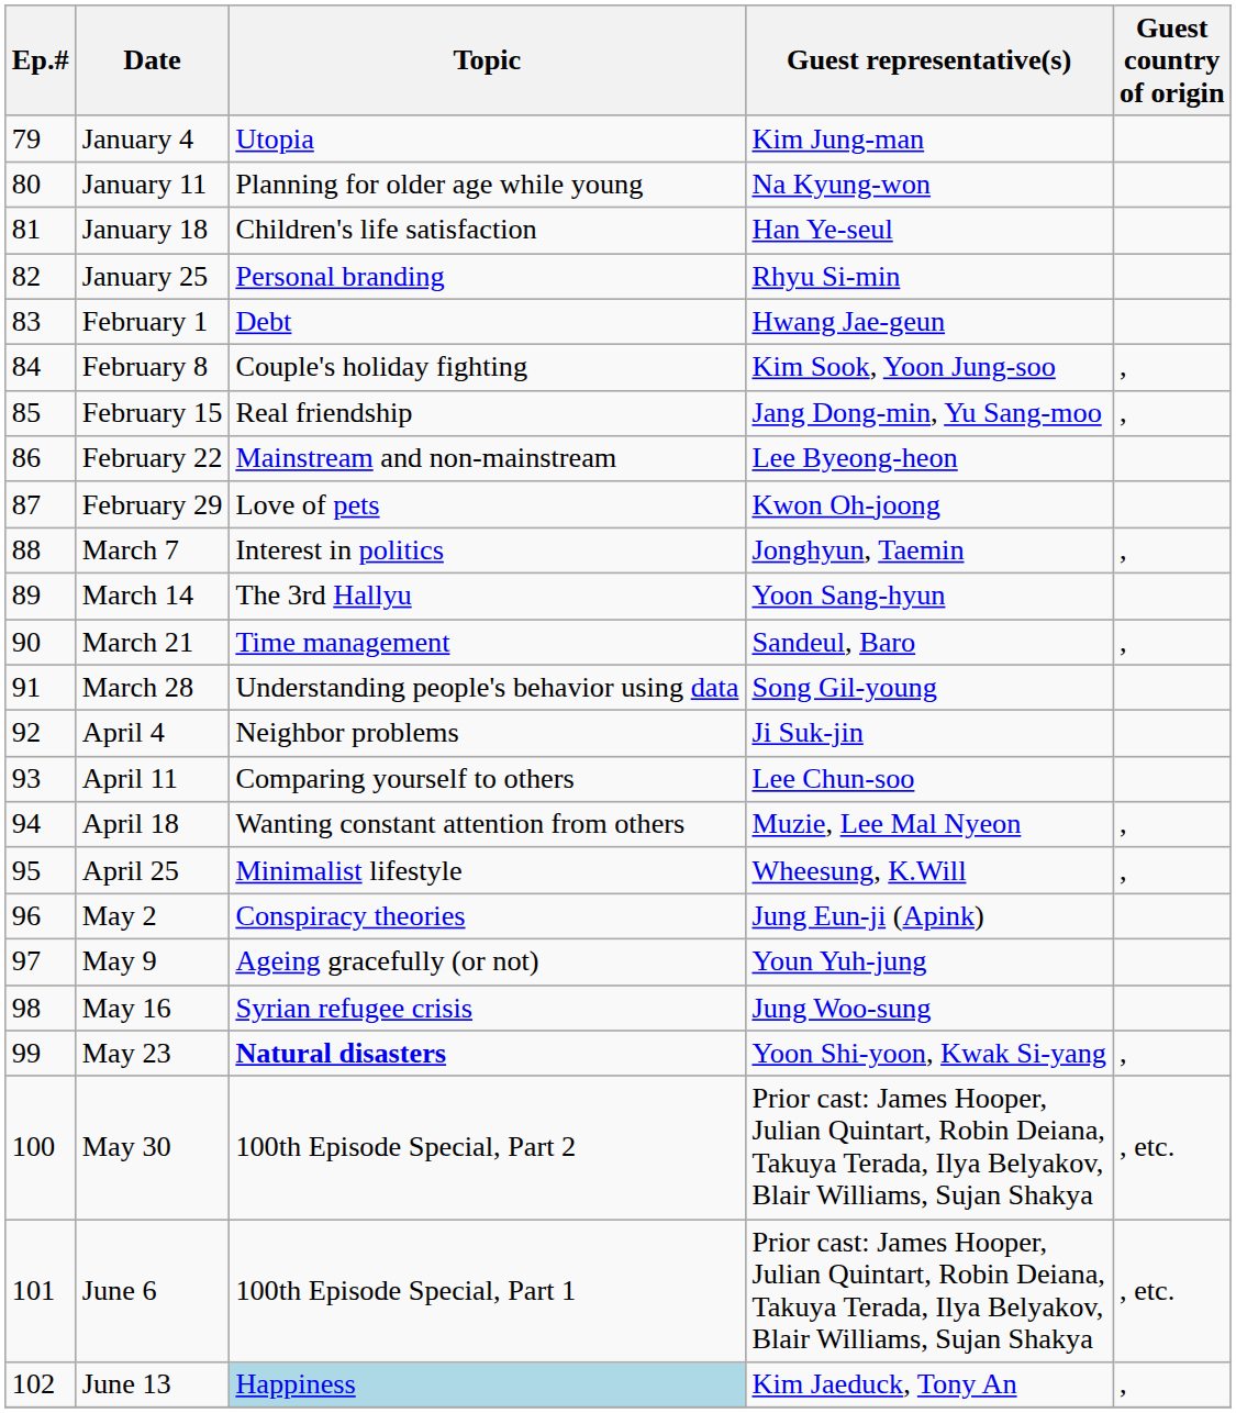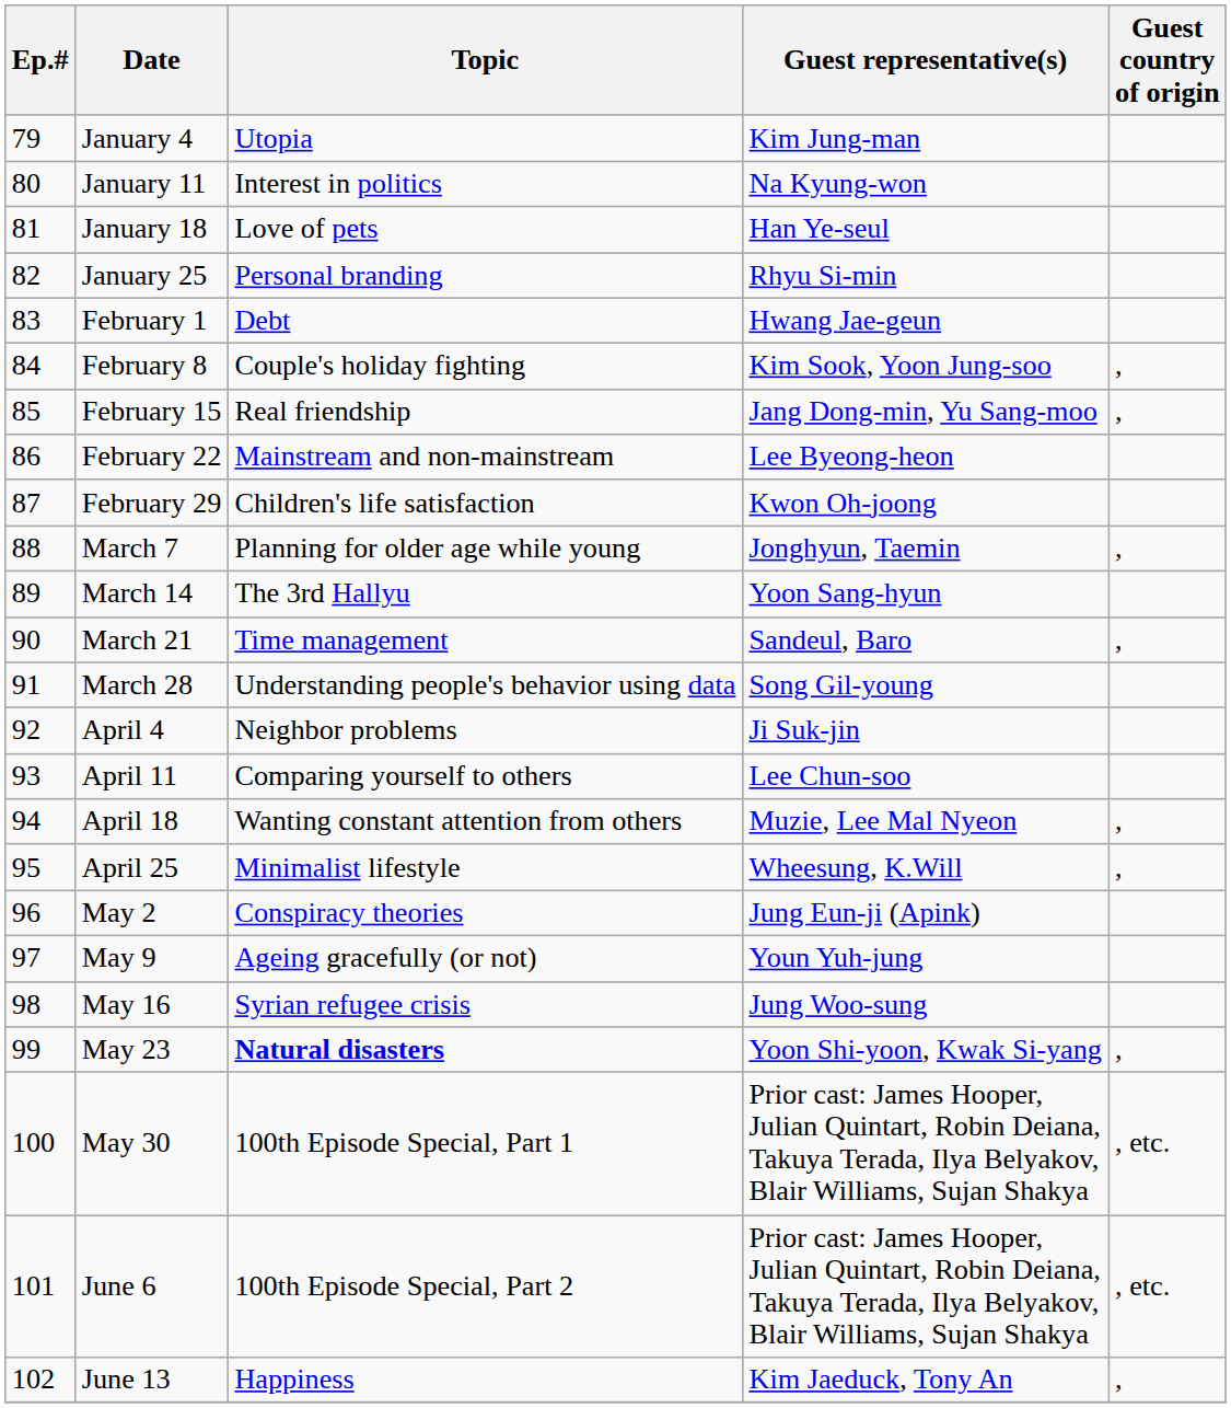 <table class="wikitable">
 <tr>
 <th>Ep.#</th>
 <th>Date</th>
 <th>Topic</th>
 <th>Guest representative(s)</th>
 <th>Guest<br>country<br>of origin</th>
 </tr>
 <tr>
 <td>79</td>
 <td>January 4</td>
 <td><a href='#'>Utopia</a></td>
 <td><a href='#'>Kim Jung-man</a></td>
 <td></td>
 </tr>
 <tr>
 <td>80</td>
 <td>January 11</td>
-<td>Planning for older age while young</td>
+<td>Interest in <a href='#'>politics</a></td>
 <td><a href='#'>Na Kyung-won</a></td>
 <td></td>
 </tr>
 <tr>
 <td>81</td>
 <td>January 18</td>
-<td>Children's life satisfaction</td>
+<td>Love of <a href='#'>pets</a></td>
 <td><a href='#'>Han Ye-seul</a></td>
 <td></td>
 </tr>
 <tr>
 <td>82</td>
 <td>January 25</td>
 <td><a href='#'>Personal branding</a></td>
 <td><a href='#'>Rhyu Si-min</a></td>
 <td></td>
 </tr>
 <tr>
 <td>83</td>
 <td>February 1</td>
 <td><a href='#'>Debt</a></td>
 <td><a href='#'>Hwang Jae-geun</a></td>
 <td></td>
 </tr>
 <tr>
 <td>84</td>
 <td>February 8</td>
 <td>Couple's holiday fighting</td>
 <td><a href='#'>Kim Sook</a>, <a href='#'>Yoon Jung-soo</a></td>
 <td>, </td>
 </tr>
 <tr>
 <td>85</td>
 <td>February 15</td>
 <td>Real friendship</td>
 <td><a href='#'>Jang Dong-min</a>, <a href='#'>Yu Sang-moo</a></td>
 <td>, </td>
 </tr>
 <tr>
 <td>86</td>
 <td>February 22</td>
 <td><a href='#'>Mainstream</a> and non-mainstream</td>
 <td><a href='#'>Lee Byeong-heon</a></td>
 <td></td>
 </tr>
 <tr>
 <td>87</td>
 <td>February 29</td>
-<td>Love of <a href='#'>pets</a></td>
+<td>Children's life satisfaction</td>
 <td><a href='#'>Kwon Oh-joong</a></td>
 <td></td>
 </tr>
 <tr>
 <td>88</td>
 <td>March 7</td>
-<td>Interest in <a href='#'>politics</a></td>
+<td>Planning for older age while young</td>
 <td><a href='#'>Jonghyun</a>, <a href='#'>Taemin</a></td>
 <td>, </td>
 </tr>
 <tr>
 <td>89</td>
 <td>March 14</td>
 <td>The 3rd <a href='#'>Hallyu</a></td>
 <td><a href='#'>Yoon Sang-hyun</a></td>
 <td></td>
 </tr>
 <tr>
 <td>90</td>
 <td>March 21</td>
 <td><a href='#'>Time management</a></td>
 <td><a href='#'>Sandeul</a>, <a href='#'>Baro</a></td>
 <td>, </td>
 </tr>
 <tr>
 <td>91</td>
 <td>March 28</td>
 <td>Understanding people's behavior using <a href='#'>data</a></td>
 <td><a href='#'>Song Gil-young</a></td>
 <td></td>
 </tr>
 <tr>
 <td>92</td>
 <td>April 4</td>
 <td>Neighbor problems</td>
 <td><a href='#'>Ji Suk-jin</a></td>
 <td></td>
 </tr>
 <tr>
 <td>93</td>
 <td>April 11</td>
 <td>Comparing yourself to others</td>
 <td><a href='#'>Lee Chun-soo</a></td>
 <td></td>
 </tr>
 <tr>
 <td>94</td>
 <td>April 18</td>
 <td>Wanting constant attention from others</td>
 <td><a href='#'>Muzie</a>, <a href='#'>Lee Mal Nyeon</a></td>
 <td>, </td>
 </tr>
 <tr>
 <td>95</td>
 <td>April 25</td>
 <td><a href='#'>Minimalist</a> lifestyle</td>
 <td><a href='#'>Wheesung</a>, <a href='#'>K.Will</a></td>
 <td>, </td>
 </tr>
 <tr>
 <td>96</td>
 <td>May 2</td>
 <td><a href='#'>Conspiracy theories</a></td>
 <td><a href='#'>Jung Eun-ji</a> (<a href='#'>Apink</a>)</td>
 <td></td>
 </tr>
 <tr>
 <td>97</td>
 <td>May 9</td>
 <td><a href='#'>Ageing</a> gracefully (or not)</td>
 <td><a href='#'>Youn Yuh-jung</a></td>
 <td></td>
 </tr>
 <tr>
 <td>98</td>
 <td>May 16</td>
 <td><a href='#'>Syrian refugee crisis</a></td>
 <td><a href='#'>Jung Woo-sung</a></td>
 <td></td>
 </tr>
 <tr>
 <td>99</td>
 <td>May 23</td>
 <td><strong><a href='#'>Natural disasters</a></strong></td>
 <td><a href='#'>Yoon Shi-yoon</a>, <a href='#'>Kwak Si-yang</a></td>
 <td>, </td>
 </tr>
 <tr>
 <td>100</td>
 <td>May 30</td>
-<td>100th Episode Special, Part 2</td>
+<td>100th Episode Special, Part 1</td>
 <td>Prior cast: James Hooper,<br> Julian Quintart, Robin Deiana,<br>Takuya Terada, Ilya Belyakov,<br>Blair Williams, Sujan Shakya</td>
 <td>, etc.</td>
 </tr>
 <tr>
 <td>101</td>
 <td>June 6</td>
-<td>100th Episode Special, Part 1</td>
+<td>100th Episode Special, Part 2</td>
 <td>Prior cast: James Hooper,<br> Julian Quintart, Robin Deiana,<br>Takuya Terada, Ilya Belyakov,<br>Blair Williams, Sujan Shakya</td>
 <td>, etc.</td>
 </tr>
 <tr>
 <td>102</td>
 <td>June 13</td>
-<td style="background: lightblue;"><a href='#'>Happiness</a></td>
+<td><a href='#'>Happiness</a></td>
 <td><a href='#'>Kim Jaeduck</a>, <a href='#'>Tony An</a></td>
 <td>, </td>
 </tr>
 <tr>
 </tr>
 </table>
